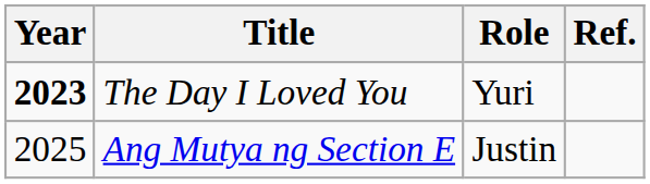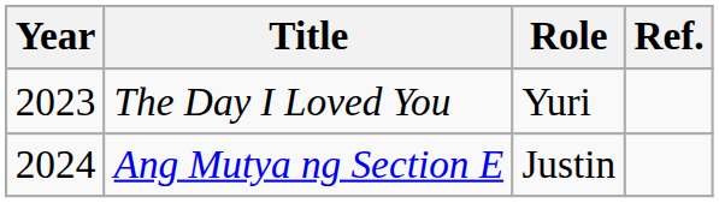 <table class="wikitable sortable">
 <tr>
 <th>Year</th>
 <th>Title</th>
 <th>Role</th>
 <th>Ref.</th>
 </tr>
 <tr>
-<td><strong>2023</strong></td>
+<td>2023</td>
 <td><em>The Day I Loved You</em></td>
 <td>Yuri</td>
 <td></td>
 </tr>
 <tr>
-<td>2025</td>
+<td>2024</td>
 <td><em><a href='#'>Ang Mutya ng Section E</a></em></td>
 <td>Justin</td>
 <td></td>
 </tr>
 </table>
